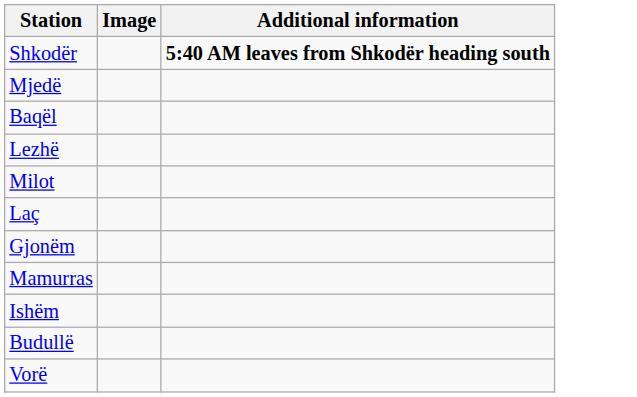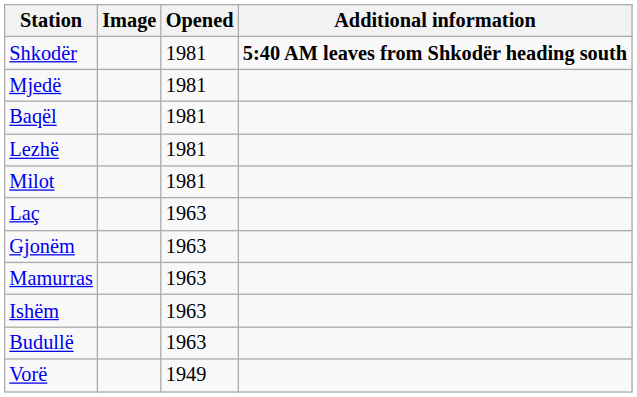 <table class="wikitable" border="2">
 <tr>
 <th>Station</th>
 <th>Image</th>
+<th>Opened</th>
 <th>Additional information</th>
 </tr>
 <tr>
 <td><a href='#'>Shkodër</a></td>
 <td></td>
+<td>1981</td>
 <td><strong>5:40 AM leaves from Shkodër heading south</strong></td>
 </tr>
 <tr>
 <td><a href='#'>Mjedë</a></td>
 <td></td>
+<td>1981</td>
 <td></td>
 </tr>
 <tr>
 <td><a href='#'>Baqël</a></td>
 <td></td>
+<td>1981</td>
 <td></td>
 </tr>
 <tr>
 <td><a href='#'>Lezhë</a></td>
 <td></td>
+<td>1981</td>
 <td></td>
 </tr>
 <tr>
 <td><a href='#'>Milot</a></td>
 <td></td>
+<td>1981</td>
 <td></td>
 </tr>
 <tr>
 <td><a href='#'>Laç</a></td>
 <td></td>
+<td>1963</td>
 <td></td>
 </tr>
 <tr>
 <td><a href='#'>Gjonëm</a></td>
 <td></td>
+<td>1963</td>
 <td></td>
 </tr>
 <tr>
 <td><a href='#'>Mamurras</a></td>
 <td></td>
+<td>1963</td>
 <td></td>
 </tr>
 <tr>
 <td><a href='#'>Ishëm</a></td>
 <td></td>
+<td>1963</td>
 <td></td>
 </tr>
 <tr>
 <td><a href='#'>Budullë</a></td>
 <td></td>
+<td>1963</td>
 <td></td>
 </tr>
 <tr>
 <td><a href='#'>Vorë</a></td>
 <td></td>
+<td>1949</td>
 <td></td>
 </tr>
 </table>
